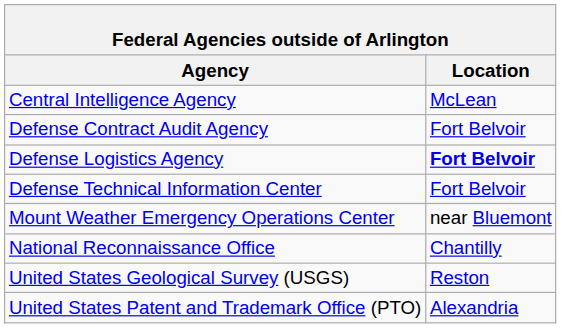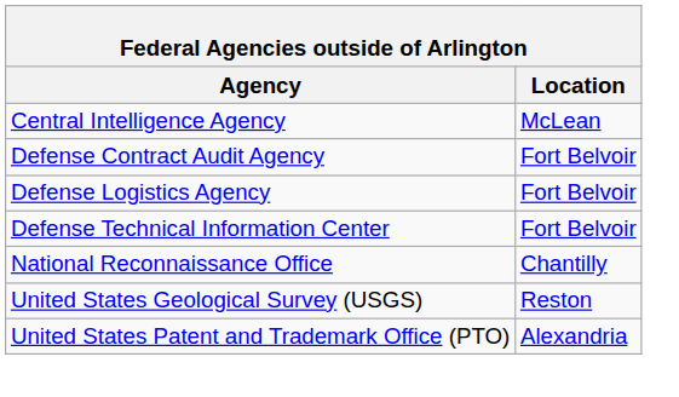 <table class=wikitable>
 <tr>
 <th colspan=2><br><span><strong>Federal Agencies outside of Arlington</strong></span></th>
 </tr>
 <tr>
 <th>Agency</th>
 <th>Location</th>
 </tr>
 <tr>
 <td><a href='#'>Central Intelligence Agency</a></td>
 <td><a href='#'>McLean</a></td>
 </tr>
 <tr>
 <td><a href='#'>Defense Contract Audit Agency</a></td>
 <td><a href='#'>Fort Belvoir</a></td>
 </tr>
 <tr>
 <td><a href='#'>Defense Logistics Agency</a></td>
-<td><strong><a href='#'>Fort Belvoir</a></strong></td>
+<td><a href='#'>Fort Belvoir</a></td>
 </tr>
 <tr>
 <td><a href='#'>Defense Technical Information Center</a></td>
 <td><a href='#'>Fort Belvoir</a></td>
-</tr>
-<tr>
-<td><a href='#'>Mount Weather Emergency Operations Center</a></td>
-<td>near <a href='#'>Bluemont</a></td>
 </tr>
 <tr>
 <td><a href='#'>National Reconnaissance Office</a></td>
 <td><a href='#'>Chantilly</a></td>
 </tr>
 <tr>
 <td><a href='#'>United States Geological Survey</a> (USGS)</td>
 <td><a href='#'>Reston</a></td>
 </tr>
 <tr>
 <td><a href='#'>United States Patent and Trademark Office</a> (PTO)</td>
 <td><a href='#'>Alexandria</a></td>
 </tr>
 </table>
